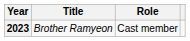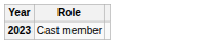 <table class="wikitable plainrowheaders sortable">
 <tr>
 <th scope="col">Year</th>
-<th scope="col">Title</th>
 <th scope="col">Role</th>
 <th scope="col" class="unsortable"></th>
 </tr>
 <tr>
 <th scope="row">2023</th>
-<td><em>Brother Ramyeon</em></td>
 <td>Cast member</td>
 <td align="center"></td>
 </tr>
 </table>
